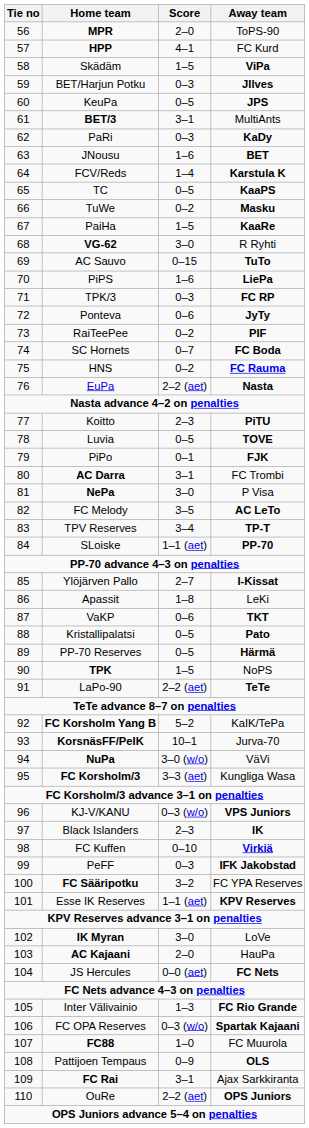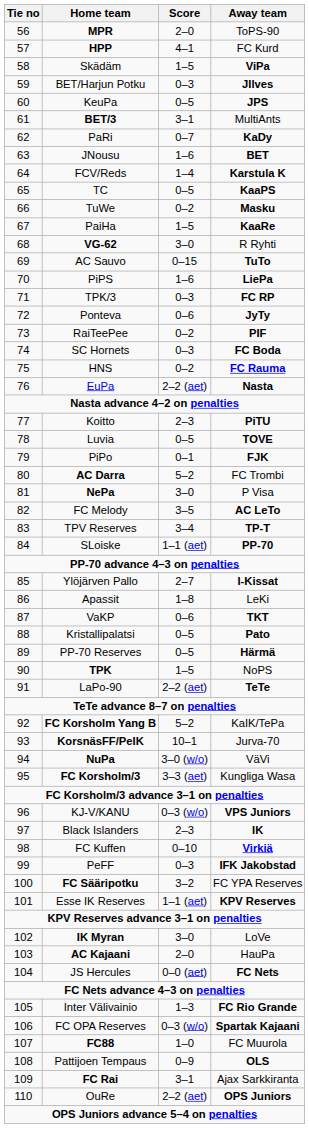 <table class="wikitable" style="text-align: center">
 <tr>
 <th>Tie no</th>
 <th>Home team</th>
 <th>Score</th>
 <th>Away team</th>
 </tr>
 <tr>
 <td>56</td>
 <td><strong>MPR</strong></td>
 <td>2–0</td>
 <td>ToPS-90</td>
 </tr>
 <tr>
 <td>57</td>
 <td><strong>HPP</strong></td>
 <td>4–1</td>
 <td>FC Kurd</td>
 </tr>
 <tr>
 <td>58</td>
 <td>Skädäm</td>
 <td>1–5</td>
 <td><strong>ViPa</strong></td>
 </tr>
 <tr>
 <td>59</td>
 <td>BET/Harjun Potku</td>
 <td>0–3</td>
 <td><strong>JIlves</strong></td>
 </tr>
 <tr>
 <td>60</td>
 <td>KeuPa</td>
 <td>0–5</td>
 <td><strong>JPS</strong></td>
 </tr>
 <tr>
 <td>61</td>
 <td><strong>BET/3</strong></td>
 <td>3–1</td>
 <td>MultiAnts</td>
 </tr>
 <tr>
 <td>62</td>
 <td>PaRi</td>
-<td>0–3</td>
+<td>0–7</td>
 <td><strong>KaDy</strong></td>
 </tr>
 <tr>
 <td>63</td>
 <td>JNousu</td>
 <td>1–6</td>
 <td><strong>BET</strong></td>
 </tr>
 <tr>
 <td>64</td>
 <td>FCV/Reds</td>
 <td>1–4</td>
 <td><strong>Karstula K</strong></td>
 </tr>
 <tr>
 <td>65</td>
 <td>TC</td>
 <td>0–5</td>
 <td><strong>KaaPS</strong></td>
 </tr>
 <tr>
 <td>66</td>
 <td>TuWe</td>
 <td>0–2</td>
 <td><strong>Masku</strong></td>
 </tr>
 <tr>
 <td>67</td>
 <td>PaiHa</td>
 <td>1–5</td>
 <td><strong>KaaRe</strong></td>
 </tr>
 <tr>
 <td>68</td>
 <td><strong>VG-62</strong></td>
 <td>3–0</td>
 <td>R Ryhti</td>
 </tr>
 <tr>
 <td>69</td>
 <td>AC Sauvo</td>
 <td>0–15</td>
 <td><strong>TuTo</strong></td>
 </tr>
 <tr>
 <td>70</td>
 <td>PiPS</td>
 <td>1–6</td>
 <td><strong>LiePa</strong></td>
 </tr>
 <tr>
 <td>71</td>
 <td>TPK/3</td>
 <td>0–3</td>
 <td><strong>FC RP</strong></td>
 </tr>
 <tr>
 <td>72</td>
 <td>Ponteva</td>
 <td>0–6</td>
 <td><strong>JyTy</strong></td>
 </tr>
 <tr>
 <td>73</td>
 <td>RaiTeePee</td>
 <td>0–2</td>
 <td><strong>PIF</strong></td>
 </tr>
 <tr>
 <td>74</td>
 <td>SC Hornets</td>
-<td>0–7</td>
+<td>0–3</td>
 <td><strong>FC Boda</strong></td>
 </tr>
 <tr>
 <td>75</td>
 <td>HNS</td>
 <td>0–2</td>
 <td><strong><a href='#'>FC Rauma</a></strong></td>
 </tr>
 <tr>
 <td>76</td>
 <td><a href='#'>EuPa</a></td>
 <td>2–2 (<a href='#'>aet</a>)</td>
 <td><strong>Nasta</strong></td>
 </tr>
 <tr>
 <td colspan=4><strong>Nasta advance 4–2 on <a href='#'>penalties</a></strong></td>
 </tr>
 <tr>
 <td>77</td>
 <td>Koitto</td>
 <td>2–3</td>
 <td><strong>PiTU</strong></td>
 </tr>
 <tr>
 <td>78</td>
 <td>Luvia</td>
 <td>0–5</td>
 <td><strong>TOVE</strong></td>
 </tr>
 <tr>
 <td>79</td>
 <td>PiPo</td>
 <td>0–1</td>
 <td><strong>FJK</strong></td>
 </tr>
 <tr>
 <td>80</td>
 <td><strong>AC Darra</strong></td>
-<td>3–1</td>
+<td>5–2</td>
 <td>FC Trombi</td>
 </tr>
 <tr>
 <td>81</td>
 <td><strong>NePa</strong></td>
 <td>3–0</td>
 <td>P Visa</td>
 </tr>
 <tr>
 <td>82</td>
 <td>FC Melody</td>
 <td>3–5</td>
 <td><strong>AC LeTo</strong></td>
 </tr>
 <tr>
 <td>83</td>
 <td>TPV Reserves</td>
 <td>3–4</td>
 <td><strong>TP-T</strong></td>
 </tr>
 <tr>
 <td>84</td>
 <td>SLoiske</td>
 <td>1–1 (<a href='#'>aet</a>)</td>
 <td><strong>PP-70</strong></td>
 </tr>
 <tr>
 <td colspan=4><strong>PP-70 advance 4–3 on <a href='#'>penalties</a></strong></td>
 </tr>
 <tr>
 <td>85</td>
 <td>Ylöjärven Pallo</td>
 <td>2–7</td>
 <td><strong>I-Kissat</strong></td>
 </tr>
 <tr>
 <td>86</td>
 <td>Apassit</td>
 <td>1–8</td>
 <td>LeKi</td>
 </tr>
 <tr>
 <td>87</td>
 <td>VaKP</td>
 <td>0–6</td>
 <td><strong>TKT</strong></td>
 </tr>
 <tr>
 <td>88</td>
 <td>Kristallipalatsi</td>
 <td>0–5</td>
 <td><strong>Pato</strong></td>
 </tr>
 <tr>
 <td>89</td>
 <td>PP-70 Reserves</td>
 <td>0–5</td>
 <td><strong>Härmä</strong></td>
 </tr>
 <tr>
 <td>90</td>
 <td><strong>TPK</strong></td>
 <td>1–5</td>
 <td>NoPS</td>
 </tr>
 <tr>
 <td>91</td>
 <td>LaPo-90</td>
 <td>2–2 (<a href='#'>aet</a>)</td>
 <td><strong>TeTe</strong></td>
 </tr>
 <tr>
 <td colspan=4><strong>TeTe advance 8–7 on <a href='#'>penalties</a></strong></td>
 </tr>
 <tr>
 <td>92</td>
 <td><strong>FC Korsholm Yang B</strong></td>
 <td>5–2</td>
 <td>KaIK/TePa</td>
 </tr>
 <tr>
 <td>93</td>
 <td><strong>KorsnäsFF/PeIK</strong></td>
 <td>10–1</td>
 <td>Jurva-70</td>
 </tr>
 <tr>
 <td>94</td>
 <td><strong>NuPa</strong></td>
 <td>3–0 (<a href='#'>w/o</a>)</td>
 <td>VäVi</td>
 </tr>
 <tr>
 <td>95</td>
 <td><strong>FC Korsholm/3</strong></td>
 <td>3–3 (<a href='#'>aet</a>)</td>
 <td>Kungliga Wasa</td>
 </tr>
 <tr>
 <td colspan=4><strong>FC Korsholm/3 advance 3–1 on <a href='#'>penalties</a></strong></td>
 </tr>
 <tr>
 <td>96</td>
 <td>KJ-V/KANU</td>
 <td>0–3 (<a href='#'>w/o</a>)</td>
 <td><strong>VPS Juniors</strong></td>
 </tr>
 <tr>
 <td>97</td>
 <td>Black Islanders</td>
 <td>2–3</td>
 <td><strong>IK</strong></td>
 </tr>
 <tr>
 <td>98</td>
 <td>FC Kuffen</td>
 <td>0–10</td>
 <td><strong><a href='#'>Virkiä</a></strong></td>
 </tr>
 <tr>
 <td>99</td>
 <td>PeFF</td>
 <td>0–3</td>
 <td><strong>IFK Jakobstad</strong></td>
 </tr>
 <tr>
 <td>100</td>
 <td><strong>FC Sääripotku</strong></td>
 <td>3–2</td>
 <td>FC YPA Reserves</td>
 </tr>
 <tr>
 <td>101</td>
 <td>Esse IK Reserves</td>
 <td>1–1 (<a href='#'>aet</a>)</td>
 <td><strong>KPV Reserves</strong></td>
 </tr>
 <tr>
 <td colspan=4><strong>KPV Reserves advance 3–1 on <a href='#'>penalties</a></strong></td>
 </tr>
 <tr>
 <td>102</td>
 <td><strong>IK Myran</strong></td>
 <td>3–0</td>
 <td>LoVe</td>
 </tr>
 <tr>
 <td>103</td>
 <td><strong>AC Kajaani</strong></td>
 <td>2–0</td>
 <td>HauPa</td>
 </tr>
 <tr>
 <td>104</td>
 <td>JS Hercules</td>
 <td>0–0 (<a href='#'>aet</a>)</td>
 <td><strong>FC Nets</strong></td>
 </tr>
 <tr>
 <td colspan=4><strong>FC Nets advance 4–3 on <a href='#'>penalties</a></strong></td>
 </tr>
 <tr>
 <td>105</td>
 <td>Inter Välivainio</td>
 <td>1–3</td>
 <td><strong>FC Rio Grande</strong></td>
 </tr>
 <tr>
 <td>106</td>
 <td>FC OPA Reserves</td>
 <td>0–3 (<a href='#'>w/o</a>)</td>
 <td><strong>Spartak Kajaani</strong></td>
 </tr>
 <tr>
 <td>107</td>
 <td><strong>FC88</strong></td>
 <td>1–0</td>
 <td>FC Muurola</td>
 </tr>
 <tr>
 <td>108</td>
 <td>Pattijoen Tempaus</td>
 <td>0–9</td>
 <td><strong>OLS</strong></td>
 </tr>
 <tr>
 <td>109</td>
 <td><strong>FC Rai</strong></td>
 <td>3–1</td>
 <td>Ajax Sarkkiranta</td>
 </tr>
 <tr>
 <td>110</td>
 <td>OuRe</td>
 <td>2–2 (<a href='#'>aet</a>)</td>
 <td><strong>OPS Juniors</strong></td>
 </tr>
 <tr>
 <td colspan=4><strong>OPS Juniors advance 5–4 on <a href='#'>penalties</a></strong></td>
 </tr>
 </table>
